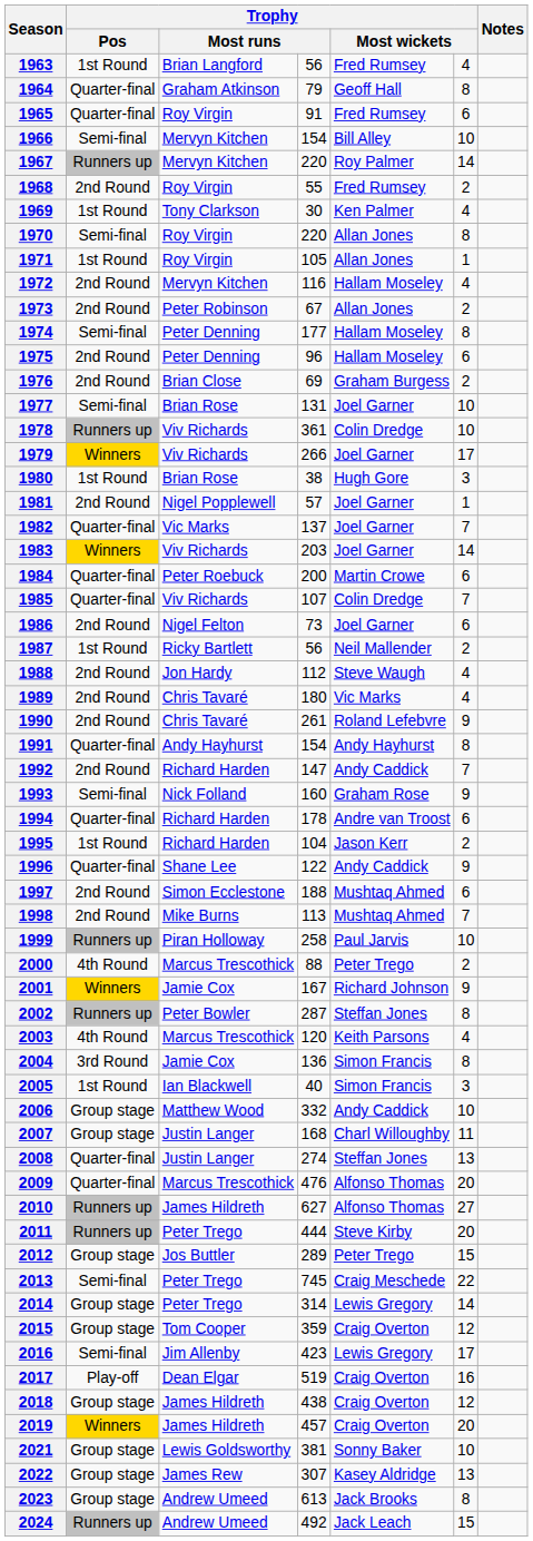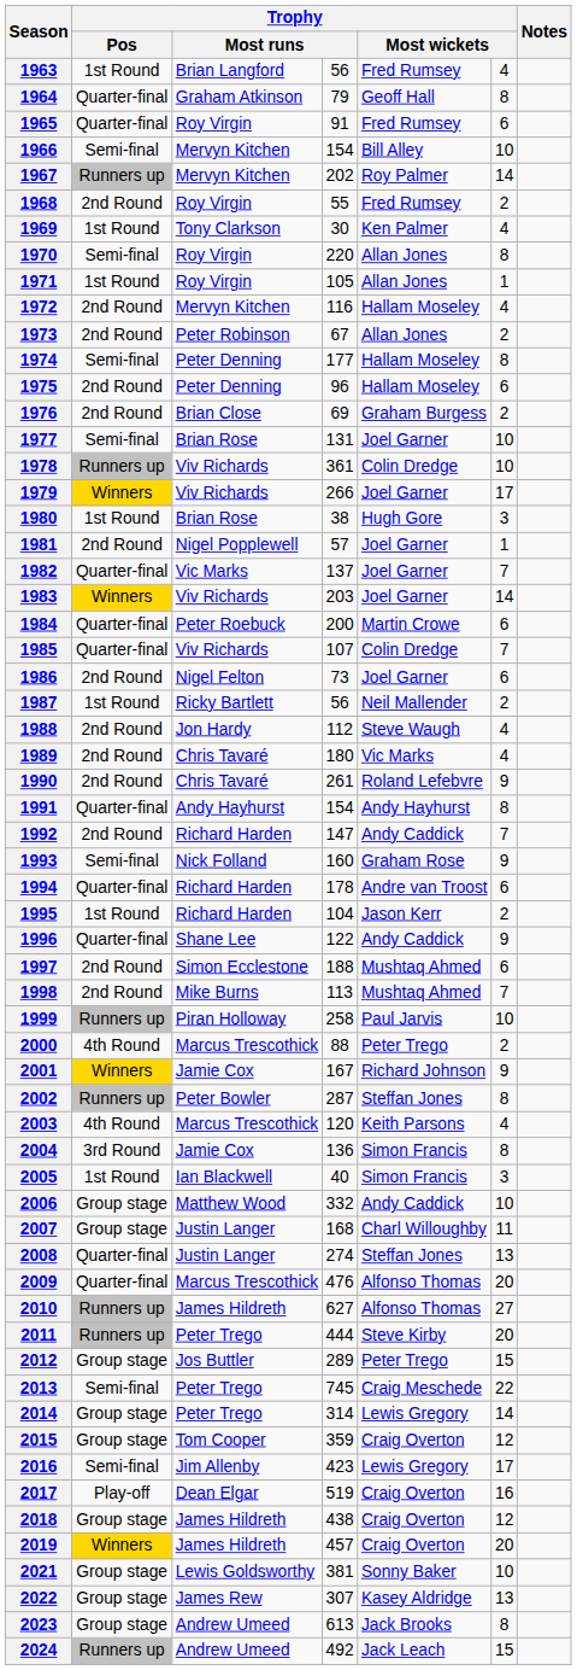 <table class="wikitable" style="text-align: center">
 <tr>
 <th rowspan=2>Season</th>
 <th colspan=5><a href='#'>Trophy</a></th>
 <th rowspan=2>Notes</th>
 </tr>
 <tr>
 <th>Pos</th>
 <th colspan=2>Most runs</th>
 <th colspan=2>Most wickets</th>
 </tr>
 <tr>
 <th><a href='#'>1963</a></th>
 <td>1st Round</td>
 <td align=left><a href='#'>Brian Langford</a></td>
 <td>56</td>
 <td align=left><a href='#'>Fred Rumsey</a></td>
 <td>4</td>
 <td></td>
 </tr>
 <tr>
 <th><a href='#'>1964</a></th>
 <td>Quarter-final</td>
 <td align=left><a href='#'>Graham Atkinson</a></td>
 <td>79</td>
 <td align=left><a href='#'>Geoff Hall</a></td>
 <td>8</td>
 <td></td>
 </tr>
 <tr>
 <th><a href='#'>1965</a></th>
 <td>Quarter-final</td>
 <td align=left><a href='#'>Roy Virgin</a></td>
 <td>91</td>
 <td align=left><a href='#'>Fred Rumsey</a></td>
 <td>6</td>
 <td></td>
 </tr>
 <tr>
 <th><a href='#'>1966</a></th>
 <td>Semi-final</td>
 <td align=left><a href='#'>Mervyn Kitchen</a></td>
 <td>154</td>
 <td align=left><a href='#'>Bill Alley</a></td>
 <td>10</td>
 <td></td>
 </tr>
 <tr>
 <th><a href='#'>1967</a></th>
 <td bgcolor="silver">Runners up</td>
 <td align=left><a href='#'>Mervyn Kitchen</a></td>
-<td>220</td>
+<td>202</td>
 <td align=left><a href='#'>Roy Palmer</a></td>
 <td>14</td>
 <td></td>
 </tr>
 <tr>
 <th><a href='#'>1968</a></th>
 <td>2nd Round</td>
 <td align=left><a href='#'>Roy Virgin</a></td>
 <td>55</td>
 <td align=left><a href='#'>Fred Rumsey</a></td>
 <td>2</td>
 <td></td>
 </tr>
 <tr>
 <th><a href='#'>1969</a></th>
 <td>1st Round</td>
 <td align=left><a href='#'>Tony Clarkson</a></td>
 <td>30</td>
 <td align=left><a href='#'>Ken Palmer</a></td>
 <td>4</td>
 <td></td>
 </tr>
 <tr>
 <th><a href='#'>1970</a></th>
 <td>Semi-final</td>
 <td align=left><a href='#'>Roy Virgin</a></td>
 <td>220</td>
 <td align=left><a href='#'>Allan Jones</a></td>
 <td>8</td>
 <td></td>
 </tr>
 <tr>
 <th><a href='#'>1971</a></th>
 <td>1st Round</td>
 <td align=left><a href='#'>Roy Virgin</a></td>
 <td>105</td>
 <td align=left><a href='#'>Allan Jones</a></td>
 <td>1</td>
 <td></td>
 </tr>
 <tr>
 <th><a href='#'>1972</a></th>
 <td>2nd Round</td>
 <td align=left><a href='#'>Mervyn Kitchen</a></td>
 <td>116</td>
 <td align=left><a href='#'>Hallam Moseley</a></td>
 <td>4</td>
 <td></td>
 </tr>
 <tr>
 <th><a href='#'>1973</a></th>
 <td>2nd Round</td>
 <td align=left><a href='#'>Peter Robinson</a></td>
 <td>67</td>
 <td align=left><a href='#'>Allan Jones</a></td>
 <td>2</td>
 <td></td>
 </tr>
 <tr>
 <th><a href='#'>1974</a></th>
 <td>Semi-final</td>
 <td align=left><a href='#'>Peter Denning</a></td>
 <td>177</td>
 <td align=left><a href='#'>Hallam Moseley</a></td>
 <td>8</td>
 <td></td>
 </tr>
 <tr>
 <th><a href='#'>1975</a></th>
 <td>2nd Round</td>
 <td align=left><a href='#'>Peter Denning</a></td>
 <td>96</td>
 <td align=left><a href='#'>Hallam Moseley</a></td>
 <td>6</td>
 <td></td>
 </tr>
 <tr>
 <th><a href='#'>1976</a></th>
 <td>2nd Round</td>
 <td align=left><a href='#'>Brian Close</a></td>
 <td>69</td>
 <td align=left><a href='#'>Graham Burgess</a></td>
 <td>2</td>
 <td></td>
 </tr>
 <tr>
 <th><a href='#'>1977</a></th>
 <td>Semi-final</td>
 <td align=left><a href='#'>Brian Rose</a></td>
 <td>131</td>
 <td align=left><a href='#'>Joel Garner</a></td>
 <td>10</td>
 <td></td>
 </tr>
 <tr>
 <th><a href='#'>1978</a></th>
 <td bgcolor="silver">Runners up</td>
 <td align=left><a href='#'>Viv Richards</a></td>
 <td>361</td>
 <td align=left><a href='#'>Colin Dredge</a></td>
 <td>10</td>
 <td></td>
 </tr>
 <tr>
 <th><a href='#'>1979</a></th>
 <td bgcolor="gold">Winners</td>
 <td align=left><a href='#'>Viv Richards</a></td>
 <td>266</td>
 <td align=left><a href='#'>Joel Garner</a></td>
 <td>17</td>
 <td></td>
 </tr>
 <tr>
 <th><a href='#'>1980</a></th>
 <td>1st Round</td>
 <td align=left><a href='#'>Brian Rose</a></td>
 <td>38</td>
 <td align=left><a href='#'>Hugh Gore</a></td>
 <td>3</td>
 <td></td>
 </tr>
 <tr>
 <th><a href='#'>1981</a></th>
 <td>2nd Round</td>
 <td align=left><a href='#'>Nigel Popplewell</a></td>
 <td>57</td>
 <td align=left><a href='#'>Joel Garner</a></td>
 <td>1</td>
 <td></td>
 </tr>
 <tr>
 <th><a href='#'>1982</a></th>
 <td>Quarter-final</td>
 <td align=left><a href='#'>Vic Marks</a></td>
 <td>137</td>
 <td align=left><a href='#'>Joel Garner</a></td>
 <td>7</td>
 <td></td>
 </tr>
 <tr>
 <th><a href='#'>1983</a></th>
 <td bgcolor="gold">Winners</td>
 <td align=left><a href='#'>Viv Richards</a></td>
 <td>203</td>
 <td align=left><a href='#'>Joel Garner</a></td>
 <td>14</td>
 <td></td>
 </tr>
 <tr>
 <th><a href='#'>1984</a></th>
 <td>Quarter-final</td>
 <td align=left><a href='#'>Peter Roebuck</a></td>
 <td>200</td>
 <td align=left><a href='#'>Martin Crowe</a></td>
 <td>6</td>
 <td></td>
 </tr>
 <tr>
 <th><a href='#'>1985</a></th>
 <td>Quarter-final</td>
 <td align=left><a href='#'>Viv Richards</a></td>
 <td>107</td>
 <td align=left><a href='#'>Colin Dredge</a></td>
 <td>7</td>
 <td></td>
 </tr>
 <tr>
 <th><a href='#'>1986</a></th>
 <td>2nd Round</td>
 <td align=left><a href='#'>Nigel Felton</a></td>
 <td>73</td>
 <td align=left><a href='#'>Joel Garner</a></td>
 <td>6</td>
 <td></td>
 </tr>
 <tr>
 <th><a href='#'>1987</a></th>
 <td>1st Round</td>
 <td align=left><a href='#'>Ricky Bartlett</a></td>
 <td>56</td>
 <td align=left><a href='#'>Neil Mallender</a></td>
 <td>2</td>
 <td></td>
 </tr>
 <tr>
 <th><a href='#'>1988</a></th>
 <td>2nd Round</td>
 <td align=left><a href='#'>Jon Hardy</a></td>
 <td>112</td>
 <td align=left><a href='#'>Steve Waugh</a></td>
 <td>4</td>
 <td></td>
 </tr>
 <tr>
 <th><a href='#'>1989</a></th>
 <td>2nd Round</td>
 <td align=left><a href='#'>Chris Tavaré</a></td>
 <td>180</td>
 <td align=left><a href='#'>Vic Marks</a></td>
 <td>4</td>
 <td></td>
 </tr>
 <tr>
 <th><a href='#'>1990</a></th>
 <td>2nd Round</td>
 <td align=left><a href='#'>Chris Tavaré</a></td>
 <td>261</td>
 <td align=left><a href='#'>Roland Lefebvre</a></td>
 <td>9</td>
 <td></td>
 </tr>
 <tr>
 <th><a href='#'>1991</a></th>
 <td>Quarter-final</td>
 <td align=left><a href='#'>Andy Hayhurst</a></td>
 <td>154</td>
 <td align=left><a href='#'>Andy Hayhurst</a></td>
 <td>8</td>
 <td></td>
 </tr>
 <tr>
 <th><a href='#'>1992</a></th>
 <td>2nd Round</td>
 <td align=left><a href='#'>Richard Harden</a></td>
 <td>147</td>
 <td align=left><a href='#'>Andy Caddick</a></td>
 <td>7</td>
 <td></td>
 </tr>
 <tr>
 <th><a href='#'>1993</a></th>
 <td>Semi-final</td>
 <td align=left><a href='#'>Nick Folland</a></td>
 <td>160</td>
 <td align=left><a href='#'>Graham Rose</a></td>
 <td>9</td>
 <td></td>
 </tr>
 <tr>
 <th><a href='#'>1994</a></th>
 <td>Quarter-final</td>
 <td align=left><a href='#'>Richard Harden</a></td>
 <td>178</td>
 <td align=left><a href='#'>Andre van Troost</a></td>
 <td>6</td>
 <td></td>
 </tr>
 <tr>
 <th><a href='#'>1995</a></th>
 <td>1st Round</td>
 <td align=left><a href='#'>Richard Harden</a></td>
 <td>104</td>
 <td align=left><a href='#'>Jason Kerr</a></td>
 <td>2</td>
 <td></td>
 </tr>
 <tr>
 <th><a href='#'>1996</a></th>
 <td>Quarter-final</td>
 <td align=left><a href='#'>Shane Lee</a></td>
 <td>122</td>
 <td align=left><a href='#'>Andy Caddick</a></td>
 <td>9</td>
 <td></td>
 </tr>
 <tr>
 <th><a href='#'>1997</a></th>
 <td>2nd Round</td>
 <td align=left><a href='#'>Simon Ecclestone</a></td>
 <td>188</td>
 <td align=left><a href='#'>Mushtaq Ahmed</a></td>
 <td>6</td>
 <td></td>
 </tr>
 <tr>
 <th><a href='#'>1998</a></th>
 <td>2nd Round</td>
 <td align=left><a href='#'>Mike Burns</a></td>
 <td>113</td>
 <td align=left><a href='#'>Mushtaq Ahmed</a></td>
 <td>7</td>
 <td></td>
 </tr>
 <tr>
 <th><a href='#'>1999</a></th>
 <td bgcolor="silver">Runners up</td>
 <td align=left><a href='#'>Piran Holloway</a></td>
 <td>258</td>
 <td align=left><a href='#'>Paul Jarvis</a></td>
 <td>10</td>
 <td></td>
 </tr>
 <tr>
 <th><a href='#'>2000</a></th>
 <td>4th Round</td>
 <td align=left><a href='#'>Marcus Trescothick</a></td>
 <td>88</td>
 <td align=left><a href='#'>Peter Trego</a></td>
 <td>2</td>
 <td></td>
 </tr>
 <tr>
 <th><a href='#'>2001</a></th>
 <td bgcolor="gold">Winners</td>
 <td align=left><a href='#'>Jamie Cox</a></td>
 <td>167</td>
 <td align=left><a href='#'>Richard Johnson</a></td>
 <td>9</td>
 <td></td>
 </tr>
 <tr>
 <th><a href='#'>2002</a></th>
 <td bgcolor="silver">Runners up</td>
 <td align=left><a href='#'>Peter Bowler</a></td>
 <td>287</td>
 <td align=left><a href='#'>Steffan Jones</a></td>
 <td>8</td>
 <td></td>
 </tr>
 <tr>
 <th><a href='#'>2003</a></th>
 <td>4th Round</td>
 <td align=left><a href='#'>Marcus Trescothick</a></td>
 <td>120</td>
 <td align=left><a href='#'>Keith Parsons</a></td>
 <td>4</td>
 <td></td>
 </tr>
 <tr>
 <th><a href='#'>2004</a></th>
 <td>3rd Round</td>
 <td align=left><a href='#'>Jamie Cox</a></td>
 <td>136</td>
 <td align=left><a href='#'>Simon Francis</a></td>
 <td>8</td>
 <td></td>
 </tr>
 <tr>
 <th><a href='#'>2005</a></th>
 <td>1st Round</td>
 <td align=left><a href='#'>Ian Blackwell</a></td>
 <td>40</td>
 <td align=left><a href='#'>Simon Francis</a></td>
 <td>3</td>
 <td></td>
 </tr>
 <tr>
 <th><a href='#'>2006</a></th>
 <td>Group stage</td>
 <td align=left><a href='#'>Matthew Wood</a></td>
 <td>332</td>
 <td align=left><a href='#'>Andy Caddick</a></td>
 <td>10</td>
 <td></td>
 </tr>
 <tr>
 <th><a href='#'>2007</a></th>
 <td>Group stage</td>
 <td align=left><a href='#'>Justin Langer</a></td>
 <td>168</td>
 <td align=left><a href='#'>Charl Willoughby</a></td>
 <td>11</td>
 <td></td>
 </tr>
 <tr>
 <th><a href='#'>2008</a></th>
 <td>Quarter-final</td>
 <td align=left><a href='#'>Justin Langer</a></td>
 <td>274</td>
 <td align=left><a href='#'>Steffan Jones</a></td>
 <td>13</td>
 <td></td>
 </tr>
 <tr>
 <th><a href='#'>2009</a></th>
 <td>Quarter-final</td>
 <td align=left><a href='#'>Marcus Trescothick</a></td>
 <td>476</td>
 <td align=left><a href='#'>Alfonso Thomas</a></td>
 <td>20</td>
 <td></td>
 </tr>
 <tr>
 <th><a href='#'>2010</a></th>
 <td bgcolor="silver">Runners up</td>
 <td align=left><a href='#'>James Hildreth</a></td>
 <td>627</td>
 <td align=left><a href='#'>Alfonso Thomas</a></td>
 <td>27</td>
 <td></td>
 </tr>
 <tr>
 <th><a href='#'>2011</a></th>
 <td bgcolor="silver">Runners up</td>
 <td align=left><a href='#'>Peter Trego</a></td>
 <td>444</td>
 <td align=left><a href='#'>Steve Kirby</a></td>
 <td>20</td>
 <td></td>
 </tr>
 <tr>
 <th><a href='#'>2012</a></th>
 <td>Group stage</td>
 <td align=left><a href='#'>Jos Buttler</a></td>
 <td>289</td>
 <td align=left><a href='#'>Peter Trego</a></td>
 <td>15</td>
 <td></td>
 </tr>
 <tr>
 <th><a href='#'>2013</a></th>
 <td>Semi-final</td>
 <td align=left><a href='#'>Peter Trego</a></td>
 <td>745</td>
 <td align=left><a href='#'>Craig Meschede</a></td>
 <td>22</td>
 <td></td>
 </tr>
 <tr>
 <th><a href='#'>2014</a></th>
 <td>Group stage</td>
 <td align=left><a href='#'>Peter Trego</a></td>
 <td>314</td>
 <td align=left><a href='#'>Lewis Gregory</a></td>
 <td>14</td>
 <td></td>
 </tr>
 <tr>
 <th><a href='#'>2015</a></th>
 <td>Group stage</td>
 <td align=left><a href='#'>Tom Cooper</a></td>
 <td>359</td>
 <td align=left><a href='#'>Craig Overton</a></td>
 <td>12</td>
 <td></td>
 </tr>
 <tr>
 <th><a href='#'>2016</a></th>
 <td>Semi-final</td>
 <td align=left><a href='#'>Jim Allenby</a></td>
 <td>423</td>
 <td align=left><a href='#'>Lewis Gregory</a></td>
 <td>17</td>
 <td></td>
 </tr>
 <tr>
 <th><a href='#'>2017</a></th>
 <td>Play-off</td>
 <td align=left><a href='#'>Dean Elgar</a></td>
 <td>519</td>
 <td align=left><a href='#'>Craig Overton</a></td>
 <td>16</td>
 <td></td>
 </tr>
 <tr>
 <th><a href='#'>2018</a></th>
 <td>Group stage</td>
 <td align=left><a href='#'>James Hildreth</a></td>
 <td>438</td>
 <td align=left><a href='#'>Craig Overton</a></td>
 <td>12</td>
 <td></td>
 </tr>
 <tr>
 <th><a href='#'>2019</a></th>
 <td bgcolor="gold">Winners</td>
 <td align=left><a href='#'>James Hildreth</a></td>
 <td>457</td>
 <td align=left><a href='#'>Craig Overton</a></td>
 <td>20</td>
 <td></td>
 </tr>
 <tr>
 <th><a href='#'>2021</a></th>
 <td>Group stage</td>
 <td align=left><a href='#'>Lewis Goldsworthy</a></td>
 <td>381</td>
 <td align=left><a href='#'>Sonny Baker</a></td>
 <td>10</td>
 <td></td>
 </tr>
 <tr>
 <th><a href='#'>2022</a></th>
 <td>Group stage</td>
 <td align=left><a href='#'>James Rew</a></td>
 <td>307</td>
 <td align=left><a href='#'>Kasey Aldridge</a></td>
 <td>13</td>
 <td></td>
 </tr>
 <tr>
 <th><a href='#'>2023</a></th>
 <td>Group stage</td>
 <td align=left><a href='#'>Andrew Umeed</a></td>
 <td>613</td>
 <td align=left><a href='#'>Jack Brooks</a></td>
 <td>8</td>
 <td></td>
 </tr>
 <tr>
 <th><a href='#'>2024</a></th>
 <td bgcolor="silver">Runners up</td>
 <td align=left><a href='#'>Andrew Umeed</a></td>
 <td>492</td>
 <td align=left><a href='#'>Jack Leach</a></td>
 <td>15</td>
 <td></td>
 </tr>
 </table>
